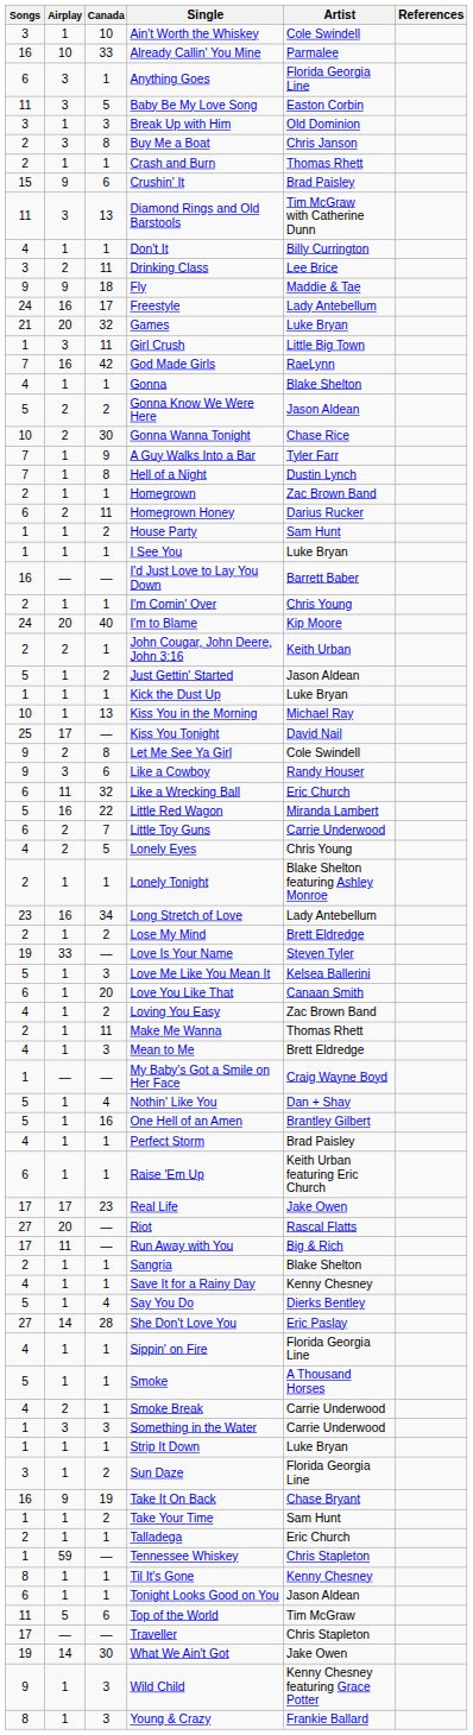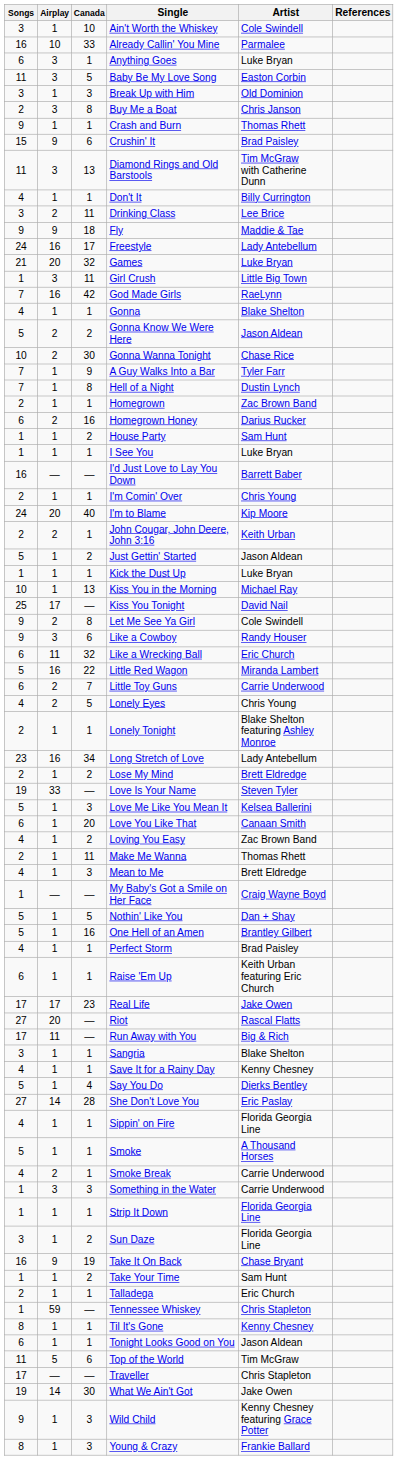 <table class="wikitable sortable">
 <tr>
 <th width=45><small>Songs</small></th>
 <th width=45><small>Airplay</small></th>
 <th width=45><small>Canada</small></th>
 <th width=auto>Single</th>
 <th width=auto>Artist</th>
 <th width=auto>References</th>
 </tr>
 <tr>
 <td align=center>3</td>
 <td align=center>1</td>
 <td align=center>10</td>
 <td><a href='#'>Ain't Worth the Whiskey</a></td>
 <td><a href='#'>Cole Swindell</a></td>
 <td></td>
 </tr>
 <tr>
 <td align=center>16</td>
 <td align=center>10</td>
 <td align=center>33</td>
 <td><a href='#'>Already Callin' You Mine</a></td>
 <td><a href='#'>Parmalee</a></td>
 <td></td>
 </tr>
 <tr>
 <td align=center>6</td>
 <td align=center>3</td>
 <td align=center>1</td>
 <td><a href='#'>Anything Goes</a></td>
-<td><a href='#'>Florida Georgia Line</a></td>
+<td>Luke Bryan</td>
 <td></td>
 </tr>
 <tr>
 <td align=center>11</td>
 <td align=center>3</td>
 <td align=center>5</td>
 <td><a href='#'>Baby Be My Love Song</a></td>
 <td><a href='#'>Easton Corbin</a></td>
 <td></td>
 </tr>
 <tr>
 <td align=center>3</td>
 <td align=center>1</td>
 <td align=center>3</td>
 <td><a href='#'>Break Up with Him</a></td>
 <td><a href='#'>Old Dominion</a></td>
 <td></td>
 </tr>
 <tr>
 <td align=center>2</td>
 <td align=center>3</td>
 <td align=center>8</td>
 <td><a href='#'>Buy Me a Boat</a></td>
 <td><a href='#'>Chris Janson</a></td>
 <td></td>
 </tr>
 <tr>
-<td align=center>2</td>
+<td align=center>9</td>
 <td align=center>1</td>
 <td align=center>1</td>
 <td><a href='#'>Crash and Burn</a></td>
 <td><a href='#'>Thomas Rhett</a></td>
 <td></td>
 </tr>
 <tr>
 <td align=center>15</td>
 <td align=center>9</td>
 <td align=center>6</td>
 <td><a href='#'>Crushin' It</a></td>
 <td><a href='#'>Brad Paisley</a></td>
 <td></td>
 </tr>
 <tr>
 <td align=center>11</td>
 <td align=center>3</td>
 <td align=center>13</td>
 <td><a href='#'>Diamond Rings and Old Barstools</a></td>
 <td><a href='#'>Tim McGraw</a><br> with Catherine Dunn</td>
 <td></td>
 </tr>
 <tr>
 <td align=center>4</td>
 <td align=center>1</td>
 <td align=center>1</td>
 <td><a href='#'>Don't It</a></td>
 <td><a href='#'>Billy Currington</a></td>
 <td></td>
 </tr>
 <tr>
 <td align=center>3</td>
 <td align=center>2</td>
 <td align=center>11</td>
 <td><a href='#'>Drinking Class</a></td>
 <td><a href='#'>Lee Brice</a></td>
 <td></td>
 </tr>
 <tr>
 <td align=center>9</td>
 <td align=center>9</td>
 <td align=center>18</td>
 <td><a href='#'>Fly</a></td>
 <td><a href='#'>Maddie & Tae</a></td>
 <td></td>
 </tr>
 <tr>
 <td align=center>24</td>
 <td align=center>16</td>
 <td align=center>17</td>
 <td><a href='#'>Freestyle</a></td>
 <td><a href='#'>Lady Antebellum</a></td>
 <td></td>
 </tr>
 <tr>
 <td align=center>21</td>
 <td align=center>20</td>
 <td align=center>32</td>
 <td><a href='#'>Games</a></td>
 <td><a href='#'>Luke Bryan</a></td>
 <td></td>
 </tr>
 <tr>
 <td align=center>1</td>
 <td align=center>3</td>
 <td align=center>11</td>
 <td><a href='#'>Girl Crush</a></td>
 <td><a href='#'>Little Big Town</a></td>
 <td></td>
 </tr>
 <tr>
 <td align=center>7</td>
 <td align=center>16</td>
 <td align=center>42</td>
 <td><a href='#'>God Made Girls</a></td>
 <td><a href='#'>RaeLynn</a></td>
 <td></td>
 </tr>
 <tr>
 <td align=center>4</td>
 <td align=center>1</td>
 <td align=center>1</td>
 <td><a href='#'>Gonna</a></td>
 <td><a href='#'>Blake Shelton</a></td>
 <td></td>
 </tr>
 <tr>
 <td align=center>5</td>
 <td align=center>2</td>
 <td align=center>2</td>
 <td><a href='#'>Gonna Know We Were Here</a></td>
 <td><a href='#'>Jason Aldean</a></td>
 <td></td>
 </tr>
 <tr>
 <td align=center>10</td>
 <td align=center>2</td>
 <td align=center>30</td>
 <td><a href='#'>Gonna Wanna Tonight</a></td>
 <td><a href='#'>Chase Rice</a></td>
 <td></td>
 </tr>
 <tr>
 <td align=center>7</td>
 <td align=center>1</td>
 <td align=center>9</td>
 <td><a href='#'>A Guy Walks Into a Bar</a></td>
 <td><a href='#'>Tyler Farr</a></td>
 <td></td>
 </tr>
 <tr>
 <td align=center>7</td>
 <td align=center>1</td>
 <td align=center>8</td>
 <td><a href='#'>Hell of a Night</a></td>
 <td><a href='#'>Dustin Lynch</a></td>
 <td></td>
 </tr>
 <tr>
 <td align=center>2</td>
 <td align=center>1</td>
 <td align=center>1</td>
 <td><a href='#'>Homegrown</a></td>
 <td><a href='#'>Zac Brown Band</a></td>
 <td></td>
 </tr>
 <tr>
 <td align=center>6</td>
 <td align=center>2</td>
-<td align=center>11</td>
+<td align=center>16</td>
 <td><a href='#'>Homegrown Honey</a></td>
 <td><a href='#'>Darius Rucker</a></td>
 <td></td>
 </tr>
 <tr>
 <td align=center>1</td>
 <td align=center>1</td>
 <td align=center>2</td>
 <td><a href='#'>House Party</a></td>
 <td><a href='#'>Sam Hunt</a></td>
 <td></td>
 </tr>
 <tr>
 <td align=center>1</td>
 <td align=center>1</td>
 <td align=center>1</td>
 <td><a href='#'>I See You</a></td>
 <td>Luke Bryan</td>
 <td></td>
 </tr>
 <tr>
 <td align=center>16</td>
 <td align=center>—</td>
 <td align=center>—</td>
 <td><a href='#'>I'd Just Love to Lay You Down</a></td>
 <td><a href='#'>Barrett Baber</a></td>
 <td></td>
 </tr>
 <tr>
 <td align=center>2</td>
 <td align=center>1</td>
 <td align=center>1</td>
 <td><a href='#'>I'm Comin' Over</a></td>
 <td><a href='#'>Chris Young</a></td>
 <td></td>
 </tr>
 <tr>
 <td align=center>24</td>
 <td align=center>20</td>
 <td align=center>40</td>
 <td><a href='#'>I'm to Blame</a></td>
 <td><a href='#'>Kip Moore</a></td>
 <td></td>
 </tr>
 <tr>
 <td align=center>2</td>
 <td align=center>2</td>
 <td align=center>1</td>
 <td><a href='#'>John Cougar, John Deere, John 3:16</a></td>
 <td><a href='#'>Keith Urban</a></td>
 <td></td>
 </tr>
 <tr>
 <td align=center>5</td>
 <td align=center>1</td>
 <td align=center>2</td>
 <td><a href='#'>Just Gettin' Started</a></td>
 <td>Jason Aldean</td>
 <td></td>
 </tr>
 <tr>
 <td align=center>1</td>
 <td align=center>1</td>
 <td align=center>1</td>
 <td><a href='#'>Kick the Dust Up</a></td>
 <td>Luke Bryan</td>
 <td></td>
 </tr>
 <tr>
 <td align=center>10</td>
 <td align=center>1</td>
 <td align=center>13</td>
 <td><a href='#'>Kiss You in the Morning</a></td>
 <td><a href='#'>Michael Ray</a></td>
 <td></td>
 </tr>
 <tr>
 <td align=center>25</td>
 <td align=center>17</td>
 <td align=center>—</td>
 <td><a href='#'>Kiss You Tonight</a></td>
 <td><a href='#'>David Nail</a></td>
 <td></td>
 </tr>
 <tr>
 <td align=center>9</td>
 <td align=center>2</td>
 <td align=center>8</td>
 <td><a href='#'>Let Me See Ya Girl</a></td>
 <td>Cole Swindell</td>
 <td></td>
 </tr>
 <tr>
 <td align=center>9</td>
 <td align=center>3</td>
 <td align=center>6</td>
 <td><a href='#'>Like a Cowboy</a></td>
 <td><a href='#'>Randy Houser</a></td>
 <td></td>
 </tr>
 <tr>
 <td align=center>6</td>
 <td align=center>11</td>
 <td align=center>32</td>
 <td><a href='#'>Like a Wrecking Ball</a></td>
 <td><a href='#'>Eric Church</a></td>
 <td></td>
 </tr>
 <tr>
 <td align=center>5</td>
 <td align=center>16</td>
 <td align=center>22</td>
 <td><a href='#'>Little Red Wagon</a></td>
 <td><a href='#'>Miranda Lambert</a></td>
 <td></td>
 </tr>
 <tr>
 <td align=center>6</td>
 <td align=center>2</td>
 <td align=center>7</td>
 <td><a href='#'>Little Toy Guns</a></td>
 <td><a href='#'>Carrie Underwood</a></td>
 <td></td>
 </tr>
 <tr>
 <td align=center>4</td>
 <td align=center>2</td>
 <td align=center>5</td>
 <td><a href='#'>Lonely Eyes</a></td>
 <td>Chris Young</td>
 <td></td>
 </tr>
 <tr>
 <td align=center>2</td>
 <td align=center>1</td>
 <td align=center>1</td>
 <td><a href='#'>Lonely Tonight</a></td>
 <td>Blake Shelton<br> featuring <a href='#'>Ashley Monroe</a></td>
 <td></td>
 </tr>
 <tr>
 <td align=center>23</td>
 <td align=center>16</td>
 <td align=center>34</td>
 <td><a href='#'>Long Stretch of Love</a></td>
 <td>Lady Antebellum</td>
 <td></td>
 </tr>
 <tr>
 <td align=center>2</td>
 <td align=center>1</td>
 <td align=center>2</td>
 <td><a href='#'>Lose My Mind</a></td>
 <td><a href='#'>Brett Eldredge</a></td>
 <td></td>
 </tr>
 <tr>
 <td align=center>19</td>
 <td align=center>33</td>
 <td align=center>—</td>
 <td><a href='#'>Love Is Your Name</a></td>
 <td><a href='#'>Steven Tyler</a></td>
 <td></td>
 </tr>
 <tr>
 <td align=center>5</td>
 <td align=center>1</td>
 <td align=center>3</td>
 <td><a href='#'>Love Me Like You Mean It</a></td>
 <td><a href='#'>Kelsea Ballerini</a></td>
 <td></td>
 </tr>
 <tr>
 <td align=center>6</td>
 <td align=center>1</td>
 <td align=center>20</td>
 <td><a href='#'>Love You Like That</a></td>
 <td><a href='#'>Canaan Smith</a></td>
 <td></td>
 </tr>
 <tr>
 <td align=center>4</td>
 <td align=center>1</td>
 <td align=center>2</td>
 <td><a href='#'>Loving You Easy</a></td>
 <td>Zac Brown Band</td>
 <td></td>
 </tr>
 <tr>
 <td align=center>2</td>
 <td align=center>1</td>
 <td align=center>11</td>
 <td><a href='#'>Make Me Wanna</a></td>
 <td>Thomas Rhett</td>
 <td></td>
 </tr>
 <tr>
 <td align=center>4</td>
 <td align=center>1</td>
 <td align=center>3</td>
 <td><a href='#'>Mean to Me</a></td>
 <td>Brett Eldredge</td>
 <td></td>
 </tr>
 <tr>
 <td align=center>1</td>
 <td align=center>—</td>
 <td align=center>—</td>
 <td><a href='#'>My Baby's Got a Smile on Her Face</a></td>
 <td><a href='#'>Craig Wayne Boyd</a></td>
 <td></td>
 </tr>
 <tr>
 <td align=center>5</td>
 <td align=center>1</td>
-<td align=center>4</td>
+<td align=center>5</td>
 <td><a href='#'>Nothin' Like You</a></td>
 <td><a href='#'>Dan + Shay</a></td>
 <td></td>
 </tr>
 <tr>
 <td align=center>5</td>
 <td align=center>1</td>
 <td align=center>16</td>
 <td><a href='#'>One Hell of an Amen</a></td>
 <td><a href='#'>Brantley Gilbert</a></td>
 <td></td>
 </tr>
 <tr>
 <td align=center>4</td>
 <td align=center>1</td>
 <td align=center>1</td>
 <td><a href='#'>Perfect Storm</a></td>
 <td>Brad Paisley</td>
 <td></td>
 </tr>
 <tr>
 <td align=center>6</td>
 <td align=center>1</td>
 <td align=center>1</td>
 <td><a href='#'>Raise 'Em Up</a></td>
 <td>Keith Urban<br> featuring Eric Church</td>
 <td></td>
 </tr>
 <tr>
 <td align=center>17</td>
 <td align=center>17</td>
 <td align=center>23</td>
 <td><a href='#'>Real Life</a></td>
 <td><a href='#'>Jake Owen</a></td>
 <td></td>
 </tr>
 <tr>
 <td align=center>27</td>
 <td align=center>20</td>
 <td align=center>—</td>
 <td><a href='#'>Riot</a></td>
 <td><a href='#'>Rascal Flatts</a></td>
 <td></td>
 </tr>
 <tr>
 <td align=center>17</td>
 <td align=center>11</td>
 <td align=center>—</td>
 <td><a href='#'>Run Away with You</a></td>
 <td><a href='#'>Big & Rich</a></td>
 <td></td>
 </tr>
 <tr>
-<td align=center>2</td>
+<td align=center>3</td>
 <td align=center>1</td>
 <td align=center>1</td>
 <td><a href='#'>Sangria</a></td>
 <td>Blake Shelton</td>
 <td></td>
 </tr>
 <tr>
 <td align=center>4</td>
 <td align=center>1</td>
 <td align=center>1</td>
 <td><a href='#'>Save It for a Rainy Day</a></td>
 <td>Kenny Chesney</td>
 <td></td>
 </tr>
 <tr>
 <td align=center>5</td>
 <td align=center>1</td>
 <td align=center>4</td>
 <td><a href='#'>Say You Do</a></td>
 <td><a href='#'>Dierks Bentley</a></td>
 <td></td>
 </tr>
 <tr>
 <td align=center>27</td>
 <td align=center>14</td>
 <td align=center>28</td>
 <td><a href='#'>She Don't Love You</a></td>
 <td><a href='#'>Eric Paslay</a></td>
 <td></td>
 </tr>
 <tr>
 <td align=center>4</td>
 <td align=center>1</td>
 <td align=center>1</td>
 <td><a href='#'>Sippin' on Fire</a></td>
 <td>Florida Georgia Line</td>
 <td></td>
 </tr>
 <tr>
 <td align=center>5</td>
 <td align=center>1</td>
 <td align=center>1</td>
 <td><a href='#'>Smoke</a></td>
 <td><a href='#'>A Thousand Horses</a></td>
 <td></td>
 </tr>
 <tr>
 <td align=center>4</td>
 <td align=center>2</td>
 <td align=center>1</td>
 <td><a href='#'>Smoke Break</a></td>
 <td>Carrie Underwood</td>
 <td></td>
 </tr>
 <tr>
 <td align=center>1</td>
 <td align=center>3</td>
 <td align=center>3</td>
 <td><a href='#'>Something in the Water</a></td>
 <td>Carrie Underwood</td>
 <td></td>
 </tr>
 <tr>
 <td align=center>1</td>
 <td align=center>1</td>
 <td align=center>1</td>
 <td><a href='#'>Strip It Down</a></td>
-<td>Luke Bryan</td>
+<td><a href='#'>Florida Georgia Line</a></td>
 <td></td>
 </tr>
 <tr>
 <td align=center>3</td>
 <td align=center>1</td>
 <td align=center>2</td>
 <td><a href='#'>Sun Daze</a></td>
 <td>Florida Georgia Line</td>
 <td></td>
 </tr>
 <tr>
 <td align=center>16</td>
 <td align=center>9</td>
 <td align=center>19</td>
 <td><a href='#'>Take It On Back</a></td>
 <td><a href='#'>Chase Bryant</a></td>
 <td></td>
 </tr>
 <tr>
 <td align=center>1</td>
 <td align=center>1</td>
 <td align=center>2</td>
 <td><a href='#'>Take Your Time</a></td>
 <td>Sam Hunt</td>
 <td></td>
 </tr>
 <tr>
 <td align=center>2</td>
 <td align=center>1</td>
 <td align=center>1</td>
 <td><a href='#'>Talladega</a></td>
 <td>Eric Church</td>
 <td></td>
 </tr>
 <tr>
 <td align=center>1</td>
 <td align=center>59</td>
 <td align=center>—</td>
 <td><a href='#'>Tennessee Whiskey</a></td>
 <td><a href='#'>Chris Stapleton</a></td>
 <td></td>
 </tr>
 <tr>
 <td align=center>8</td>
 <td align=center>1</td>
 <td align=center>1</td>
 <td><a href='#'>Til It's Gone</a></td>
 <td><a href='#'>Kenny Chesney</a></td>
 <td></td>
 </tr>
 <tr>
 <td align=center>6</td>
 <td align=center>1</td>
 <td align=center>1</td>
 <td><a href='#'>Tonight Looks Good on You</a></td>
 <td>Jason Aldean</td>
 <td></td>
 </tr>
 <tr>
 <td align=center>11</td>
 <td align=center>5</td>
 <td align=center>6</td>
 <td><a href='#'>Top of the World</a></td>
 <td>Tim McGraw</td>
 <td></td>
 </tr>
 <tr>
 <td align=center>17</td>
 <td align=center>—</td>
 <td align=center>—</td>
 <td><a href='#'>Traveller</a></td>
 <td>Chris Stapleton</td>
 <td></td>
 </tr>
 <tr>
 <td align=center>19</td>
 <td align=center>14</td>
 <td align=center>30</td>
 <td><a href='#'>What We Ain't Got</a></td>
 <td>Jake Owen</td>
 <td></td>
 </tr>
 <tr>
 <td align=center>9</td>
 <td align=center>1</td>
 <td align=center>3</td>
 <td><a href='#'>Wild Child</a></td>
 <td>Kenny Chesney<br> featuring <a href='#'>Grace Potter</a></td>
 <td></td>
 </tr>
 <tr>
 <td align=center>8</td>
 <td align=center>1</td>
 <td align=center>3</td>
 <td><a href='#'>Young & Crazy</a></td>
 <td><a href='#'>Frankie Ballard</a></td>
 <td></td>
 </tr>
 </table>
